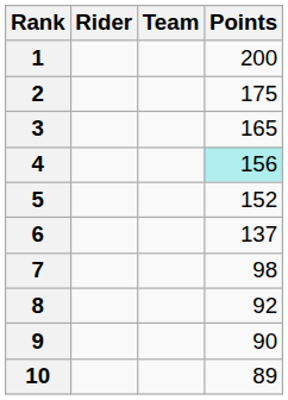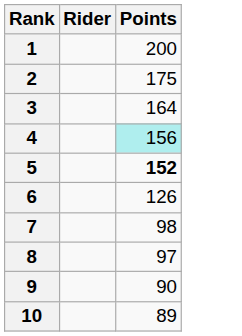 <table class="wikitable">
 <tr>
 <th scope="col">Rank</th>
 <th scope="col">Rider</th>
-<th scope="col">Team</th>
 <th scope="col">Points</th>
 </tr>
 <tr>
 <th scope="row">1</th>
 <td> </td>
-<td></td>
 <td style="text-align:right;">200</td>
 </tr>
 <tr>
 <th scope="row">2</th>
 <td> </td>
-<td></td>
 <td style="text-align:right;">175</td>
 </tr>
 <tr>
 <th scope="row">3</th>
 <td></td>
-<td></td>
-<td style="text-align:right;">165</td>
+<td style="text-align:right;">164</td>
 </tr>
 <tr>
 <th scope="row">4</th>
-<td></td>
 <td></td>
 <td style="background: paleturquoise; text-align:right;">156</td>
 </tr>
 <tr>
 <th scope="row">5</th>
 <td></td>
-<td></td>
-<td style="text-align:right;">152</td>
+<td style="text-align:right;"><strong>152</strong></td>
 </tr>
 <tr>
 <th scope="row">6</th>
 <td></td>
-<td></td>
-<td style="text-align:right;">137</td>
+<td style="text-align:right;">126</td>
 </tr>
 <tr>
 <th scope="row">7</th>
-<td></td>
 <td></td>
 <td style="text-align:right;">98</td>
 </tr>
 <tr>
 <th scope="row">8</th>
 <td></td>
-<td></td>
-<td style="text-align:right;">92</td>
+<td style="text-align:right;">97</td>
 </tr>
 <tr>
 <th scope="row">9</th>
-<td></td>
 <td></td>
 <td style="text-align:right;">90</td>
 </tr>
 <tr>
 <th scope="row">10</th>
 <td></td>
-<td></td>
 <td style="text-align:right;">89</td>
 </tr>
 </table>
